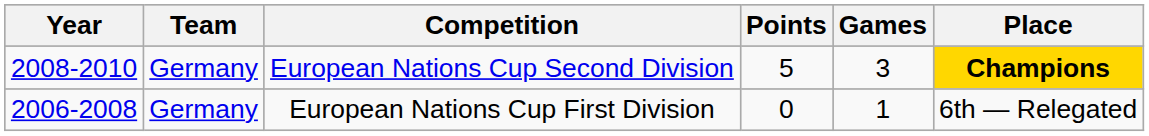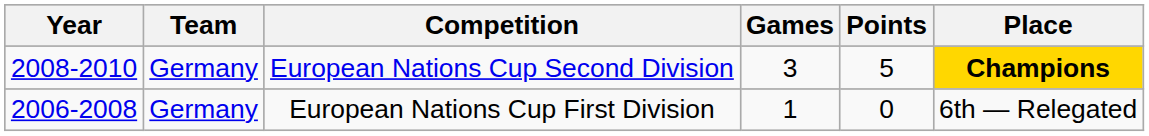 <table class="wikitable">
 <tr>
 <th>Year</th>
 <th>Team</th>
 <th>Competition</th>
+<th>Games</th>
 <th>Points</th>
-<th>Games</th>
 <th>Place</th>
 </tr>
 <tr align="center">
 <td><a href='#'>2008-2010</a></td>
 <td><a href='#'>Germany</a></td>
 <td><a href='#'>European Nations Cup Second Division</a></td>
+<td>3</td>
 <td>5</td>
-<td>3</td>
 <td bgcolor="#FFD700"><strong>Champions</strong></td>
 </tr>
 <tr align="center">
 <td><a href='#'>2006-2008</a></td>
 <td><a href='#'>Germany</a></td>
 <td>European Nations Cup First Division</td>
+<td>1</td>
 <td>0</td>
-<td>1</td>
 <td>6th — Relegated</td>
 </tr>
 </table>
